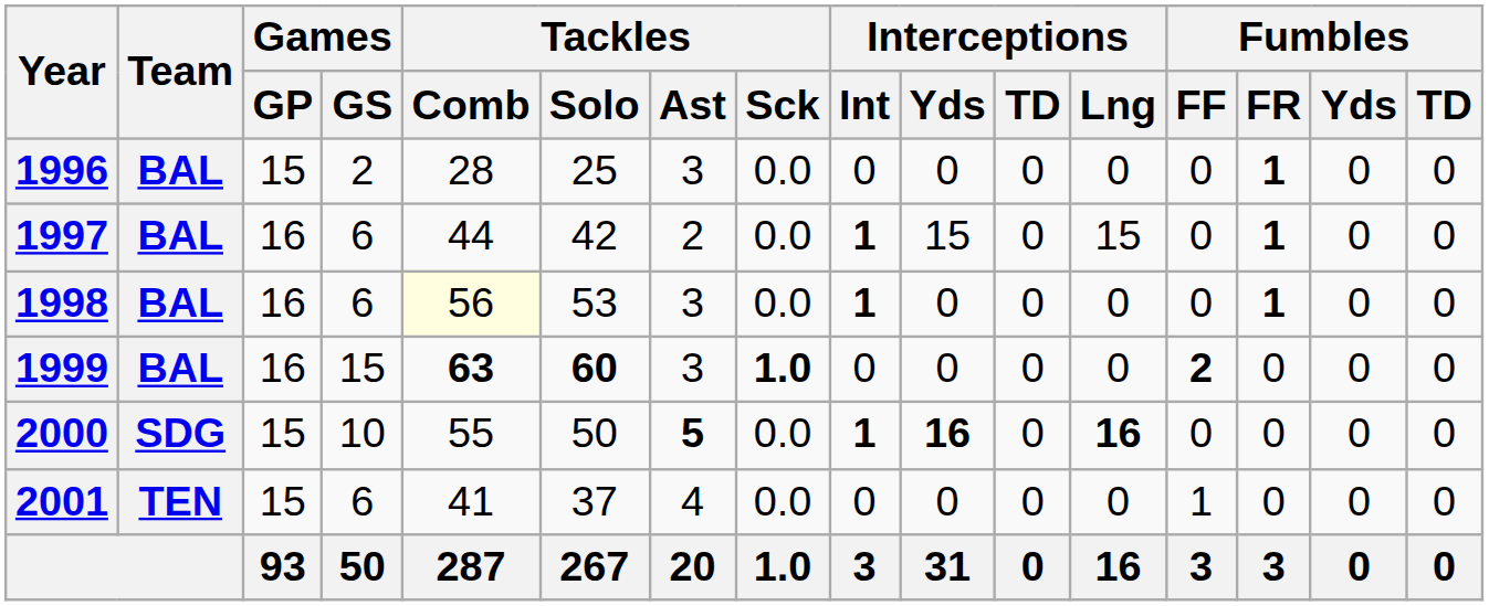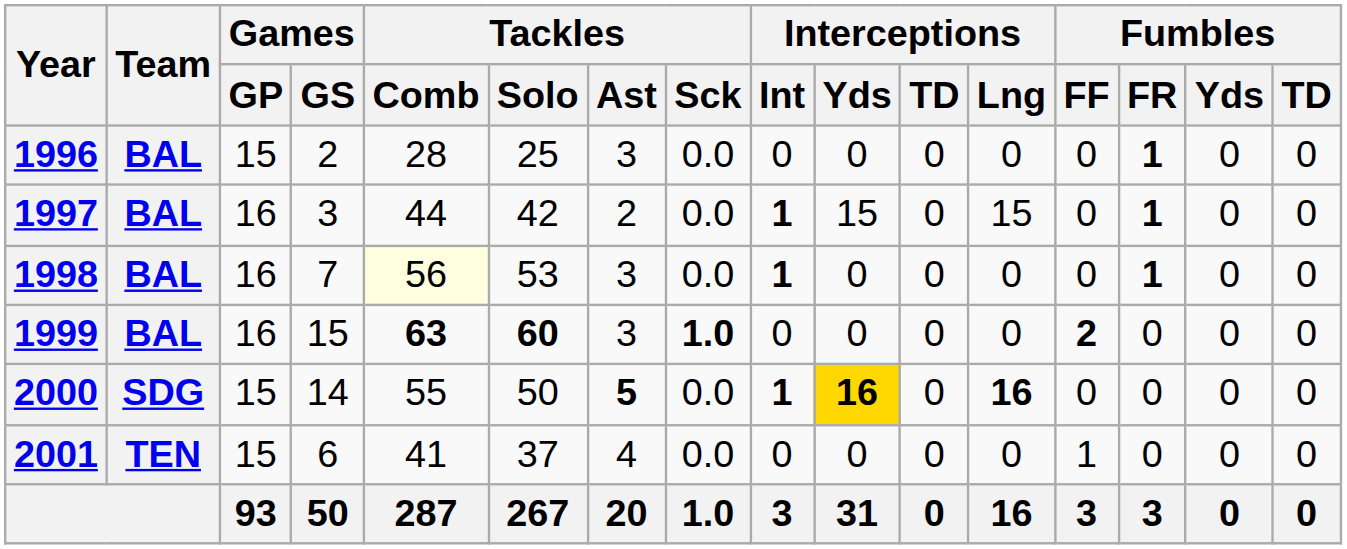 <table class="wikitable" style="text-align:center">
 <tr>
 <th rowspan="2">Year</th>
 <th rowspan="2">Team</th>
 <th colspan="2">Games</th>
 <th colspan="4">Tackles</th>
 <th colspan="4">Interceptions</th>
 <th colspan="4">Fumbles</th>
 </tr>
 <tr>
 <th>GP</th>
 <th>GS</th>
 <th>Comb</th>
 <th>Solo</th>
 <th>Ast</th>
 <th>Sck</th>
 <th>Int</th>
 <th>Yds</th>
 <th>TD</th>
 <th>Lng</th>
 <th>FF</th>
 <th>FR</th>
 <th>Yds</th>
 <th>TD</th>
 </tr>
 <tr>
 <th><a href='#'>1996</a></th>
 <th><a href='#'>BAL</a></th>
 <td>15</td>
 <td>2</td>
 <td>28</td>
 <td>25</td>
 <td>3</td>
 <td>0.0</td>
 <td>0</td>
 <td>0</td>
 <td>0</td>
 <td>0</td>
 <td>0</td>
 <td><strong>1</strong></td>
 <td>0</td>
 <td>0</td>
 </tr>
 <tr>
 <th><a href='#'>1997</a></th>
 <th><a href='#'>BAL</a></th>
 <td>16</td>
-<td>6</td>
+<td>3</td>
 <td>44</td>
 <td>42</td>
 <td>2</td>
 <td>0.0</td>
 <td><strong>1</strong></td>
 <td>15</td>
 <td>0</td>
 <td>15</td>
 <td>0</td>
 <td><strong>1</strong></td>
 <td>0</td>
 <td>0</td>
 </tr>
 <tr>
 <th><a href='#'>1998</a></th>
 <th><a href='#'>BAL</a></th>
 <td>16</td>
-<td>6</td>
+<td>7</td>
 <td style="background: lightyellow;">56</td>
 <td>53</td>
 <td>3</td>
 <td>0.0</td>
 <td><strong>1</strong></td>
 <td>0</td>
 <td>0</td>
 <td>0</td>
 <td>0</td>
 <td><strong>1</strong></td>
 <td>0</td>
 <td>0</td>
 </tr>
 <tr>
 <th><a href='#'>1999</a></th>
 <th><a href='#'>BAL</a></th>
 <td>16</td>
 <td>15</td>
 <td><strong>63</strong></td>
 <td><strong>60</strong></td>
 <td>3</td>
 <td><strong>1.0</strong></td>
 <td>0</td>
 <td>0</td>
 <td>0</td>
 <td>0</td>
 <td><strong>2</strong></td>
 <td>0</td>
 <td>0</td>
 <td>0</td>
 </tr>
 <tr>
 <th><a href='#'>2000</a></th>
 <th><a href='#'>SDG</a></th>
 <td>15</td>
-<td>10</td>
+<td>14</td>
 <td>55</td>
 <td>50</td>
 <td><strong>5</strong></td>
 <td>0.0</td>
 <td><strong>1</strong></td>
-<td><strong>16</strong></td>
+<td style="background: gold;"><strong>16</strong></td>
 <td>0</td>
 <td><strong>16</strong></td>
 <td>0</td>
 <td>0</td>
 <td>0</td>
 <td>0</td>
 </tr>
 <tr>
 <th><a href='#'>2001</a></th>
 <th><a href='#'>TEN</a></th>
 <td>15</td>
 <td>6</td>
 <td>41</td>
 <td>37</td>
 <td>4</td>
 <td>0.0</td>
 <td>0</td>
 <td>0</td>
 <td>0</td>
 <td>0</td>
 <td>1</td>
 <td>0</td>
 <td>0</td>
 <td>0</td>
 </tr>
 <tr>
 <th colspan="2"></th>
 <th>93</th>
 <th>50</th>
 <th>287</th>
 <th>267</th>
 <th>20</th>
 <th>1.0</th>
 <th>3</th>
 <th>31</th>
 <th>0</th>
 <th>16</th>
 <th>3</th>
 <th>3</th>
 <th>0</th>
 <th>0</th>
 </tr>
 </table>
